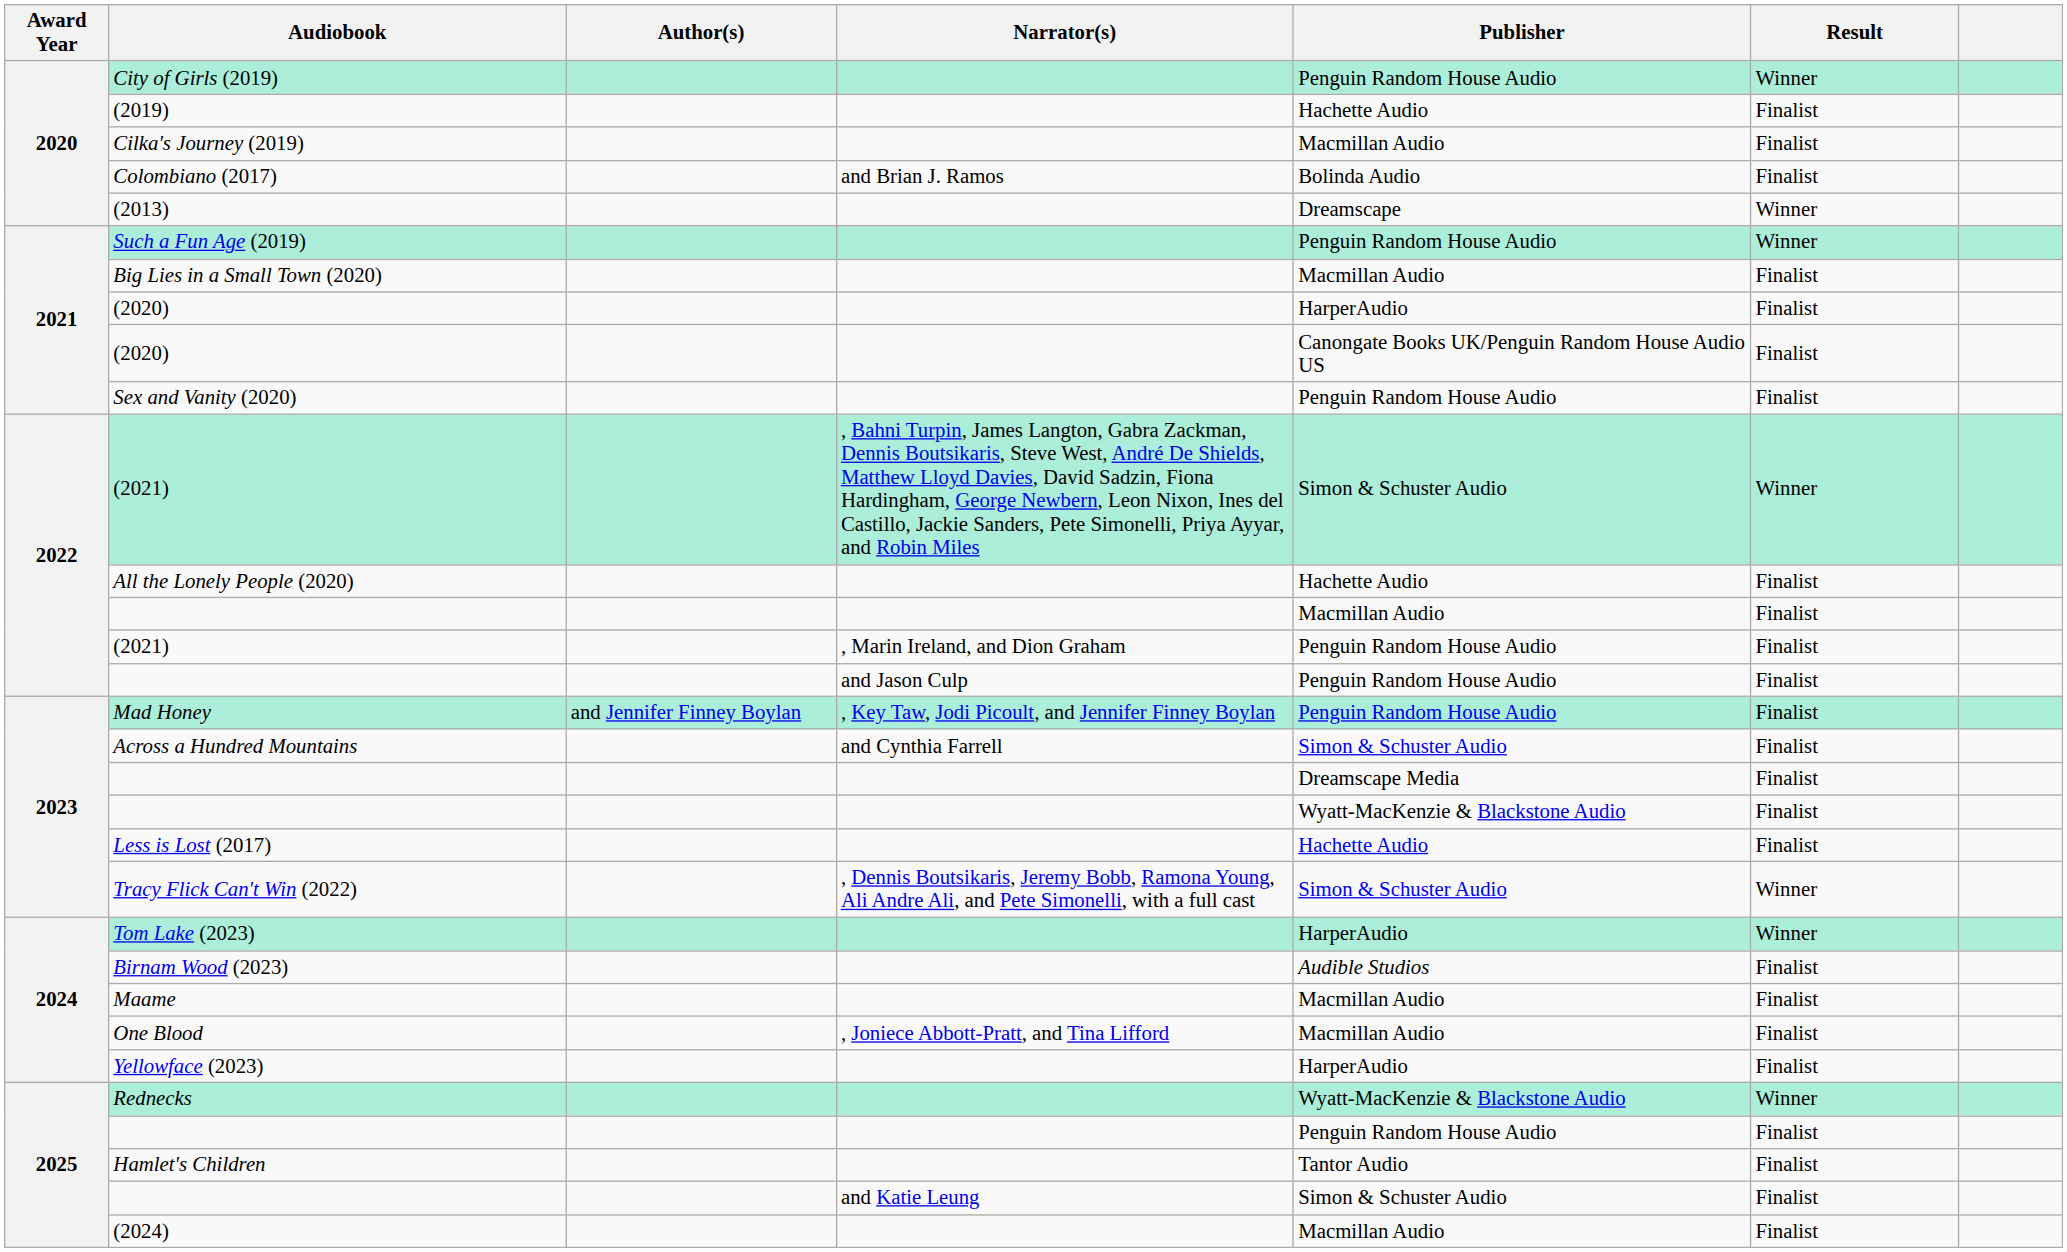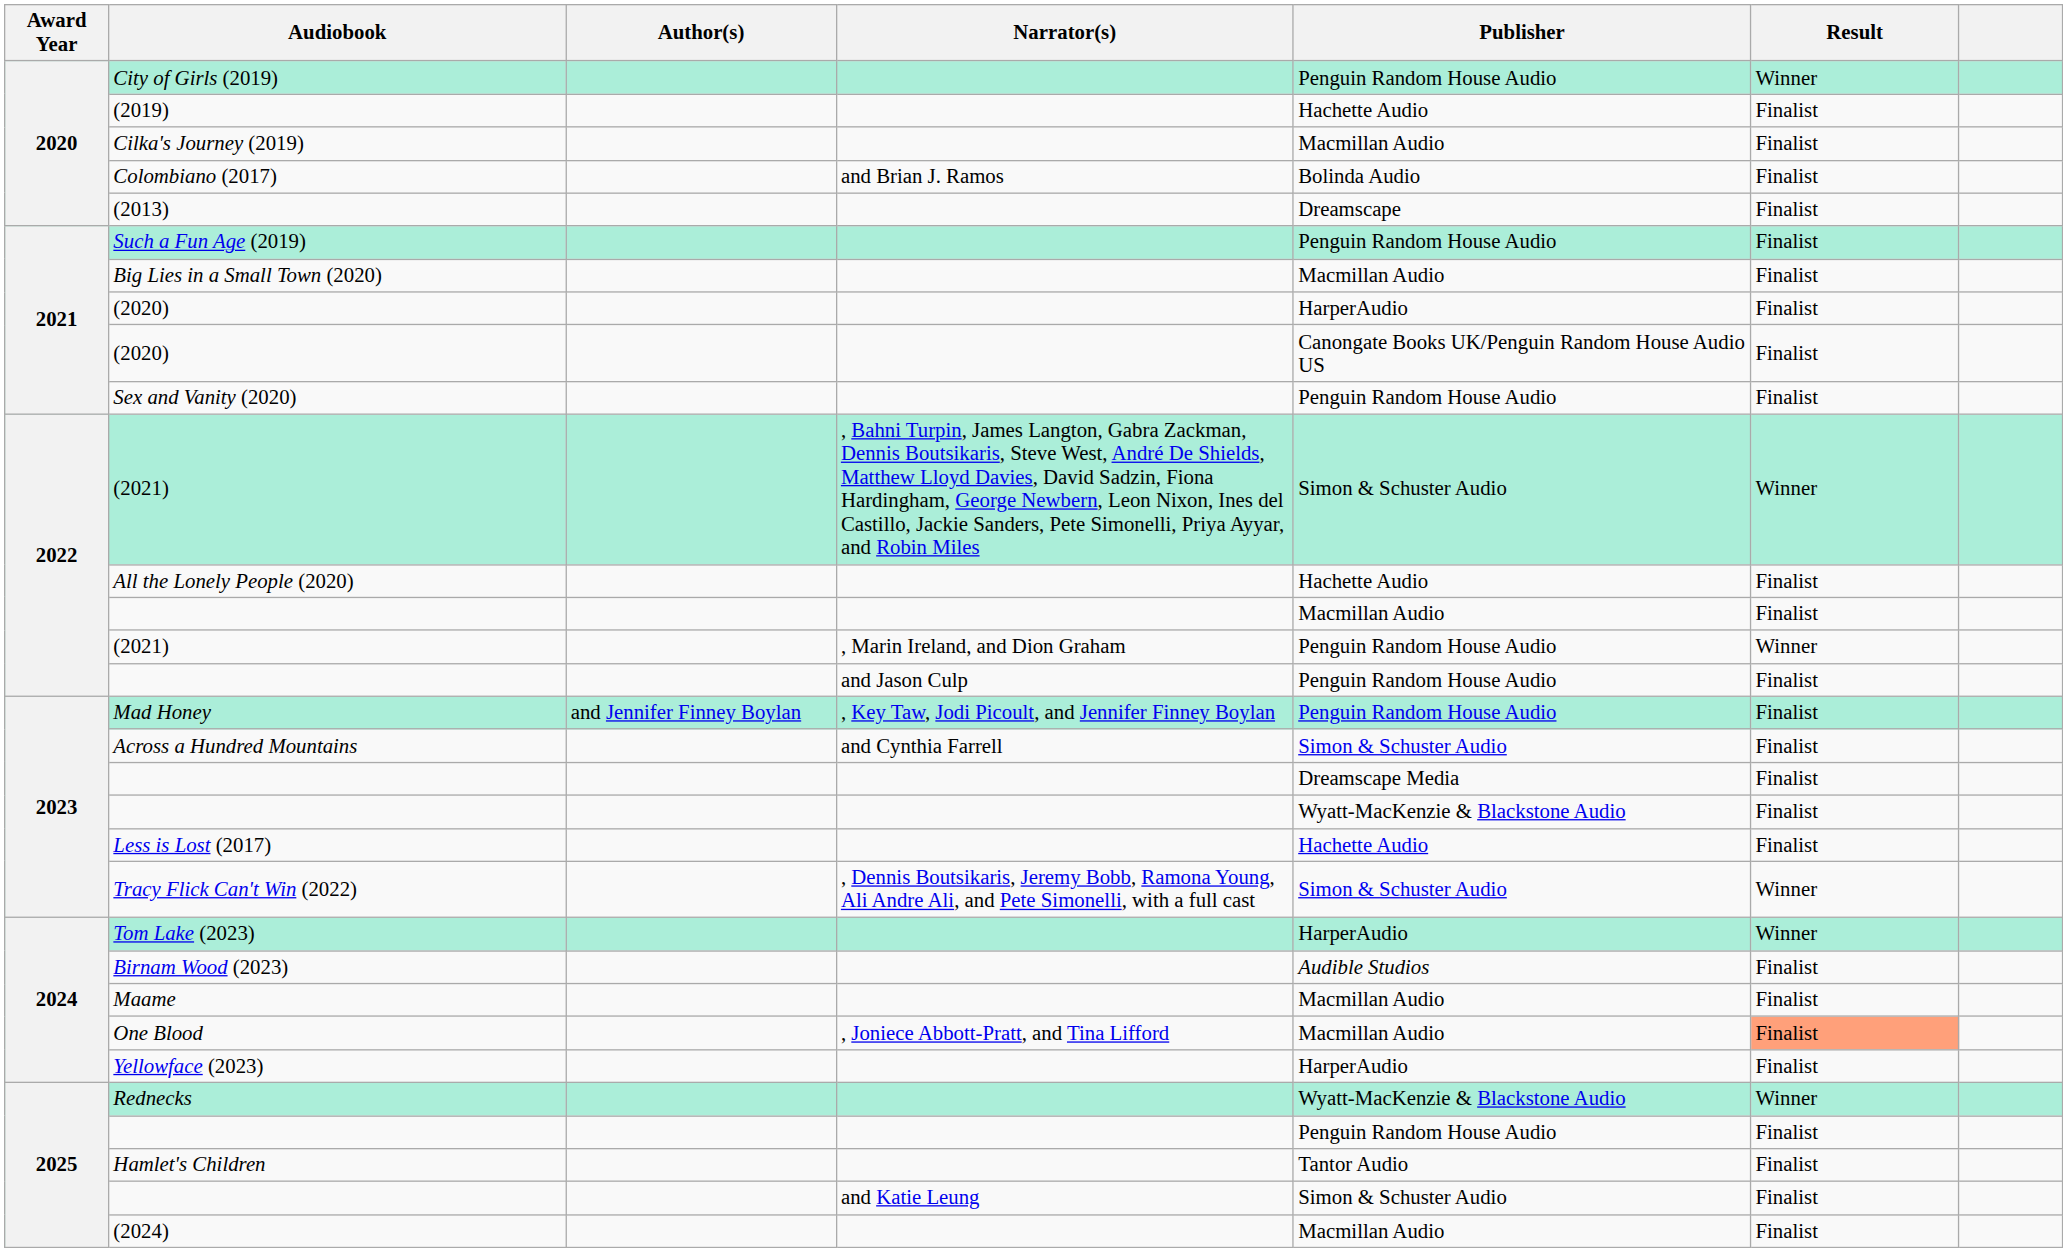 <table class="wikitable sortable mw-collapsible" style="width:100%">
 <tr>
 <th scope="col" style=width:5%>Award Year</th>
 <th scope="col" style=width:22%>Audiobook</th>
 <th scope="col" style=width:13%>Author(s)</th>
 <th scope="col" style=width:22%>Narrator(s)</th>
 <th scope="col" style=width:22%>Publisher</th>
 <th scope="col" style=width:10%>Result</th>
 <th scope="col" style=width:5%></th>
 </tr>
 <tr style="background:#ABEED9">
 <th rowspan="5">2020<br></th>
 <td><em>City of Girls</em> (2019)</td>
 <td></td>
 <td></td>
 <td>Penguin Random House Audio</td>
 <td>Winner</td>
 <td></td>
 </tr>
 <tr>
 <td><em></em> (2019)</td>
 <td></td>
 <td></td>
 <td>Hachette Audio</td>
 <td>Finalist</td>
 <td></td>
 </tr>
 <tr>
 <td><em>Cilka's Journey</em> (2019)</td>
 <td></td>
 <td></td>
 <td>Macmillan Audio</td>
 <td>Finalist</td>
 <td></td>
 </tr>
 <tr>
 <td><em>Colombiano</em> (2017)</td>
 <td></td>
 <td> and Brian J. Ramos</td>
 <td>Bolinda Audio</td>
 <td>Finalist</td>
 <td></td>
 </tr>
 <tr>
 <td><em></em> (2013)</td>
 <td></td>
 <td></td>
 <td>Dreamscape</td>
-<td>Winner</td>
+<td>Finalist</td>
 <td></td>
 </tr>
 <tr style="background:#ABEED9">
 <th rowspan="5">2021<br></th>
 <td><em><a href='#'>Such a Fun Age</a></em> (2019)</td>
 <td></td>
 <td></td>
 <td>Penguin Random House Audio</td>
-<td>Winner</td>
+<td>Finalist</td>
 <td></td>
 </tr>
 <tr>
 <td><em>Big Lies in a Small Town</em> (2020)</td>
 <td></td>
 <td></td>
 <td>Macmillan Audio</td>
 <td>Finalist</td>
 <td></td>
 </tr>
 <tr>
 <td><em></em> (2020)</td>
 <td></td>
 <td></td>
 <td>HarperAudio</td>
 <td>Finalist</td>
 <td></td>
 </tr>
 <tr>
 <td><em></em> (2020)</td>
 <td></td>
 <td></td>
 <td>Canongate Books UK/Penguin Random House Audio US</td>
 <td>Finalist</td>
 <td></td>
 </tr>
 <tr>
 <td><em>Sex and Vanity</em> (2020)</td>
 <td></td>
 <td></td>
 <td>Penguin Random House Audio</td>
 <td>Finalist</td>
 <td></td>
 </tr>
 <tr style="background:#ABEED9">
 <th rowspan="5">2022<br></th>
 <td><em></em> (2021)</td>
 <td></td>
 <td>, <a href='#'>Bahni Turpin</a>, James Langton, Gabra Zackman, <a href='#'>Dennis Boutsikaris</a>, Steve West, <a href='#'>André De Shields</a>, <a href='#'>Matthew Lloyd Davies</a>, David Sadzin, Fiona Hardingham, <a href='#'>George Newbern</a>, Leon Nixon, Ines del Castillo, Jackie Sanders, Pete Simonelli, Priya Ayyar, and <a href='#'>Robin Miles</a></td>
 <td>Simon & Schuster Audio</td>
 <td>Winner</td>
 <td></td>
 </tr>
 <tr>
 <td><em>All the Lonely People</em> (2020)</td>
 <td></td>
 <td></td>
 <td>Hachette Audio</td>
 <td>Finalist</td>
 <td></td>
 </tr>
 <tr>
 <td><em></em></td>
 <td></td>
 <td></td>
 <td>Macmillan Audio</td>
 <td>Finalist</td>
 <td></td>
 </tr>
 <tr>
 <td><em></em> (2021)</td>
 <td></td>
 <td>, Marin Ireland, and Dion Graham</td>
 <td>Penguin Random House Audio</td>
-<td>Finalist</td>
+<td>Winner</td>
 <td></td>
 </tr>
 <tr>
 <td><em></em></td>
 <td></td>
 <td> and Jason Culp</td>
 <td>Penguin Random House Audio</td>
 <td>Finalist</td>
 <td></td>
 </tr>
 <tr style="background:#ABEED9">
 <th rowspan="6">2023<br></th>
 <td><em>Mad Honey</em></td>
 <td> and <a href='#'>Jennifer Finney Boylan</a></td>
 <td>, <a href='#'>Key Taw</a>, <a href='#'>Jodi Picoult</a>, and <a href='#'>Jennifer Finney Boylan</a></td>
 <td><a href='#'>Penguin Random House Audio</a></td>
 <td>Finalist</td>
 <td></td>
 </tr>
 <tr>
 <td><em>Across a Hundred Mountains</em></td>
 <td></td>
 <td> and Cynthia Farrell</td>
 <td><a href='#'>Simon & Schuster Audio</a></td>
 <td>Finalist</td>
 <td></td>
 </tr>
 <tr>
 <td></td>
 <td></td>
 <td></td>
 <td>Dreamscape Media</td>
 <td>Finalist</td>
 <td></td>
 </tr>
 <tr>
 <td></td>
 <td></td>
 <td></td>
 <td>Wyatt-MacKenzie & <a href='#'>Blackstone Audio</a></td>
 <td>Finalist</td>
 <td></td>
 </tr>
 <tr>
 <td><em><a href='#'>Less is Lost</a></em> (2017)</td>
 <td></td>
 <td></td>
 <td><a href='#'>Hachette Audio</a></td>
 <td>Finalist</td>
 <td></td>
 </tr>
 <tr>
 <td><em><a href='#'>Tracy Flick Can't Win</a></em> (2022)</td>
 <td></td>
 <td>, <a href='#'>Dennis Boutsikaris</a>, <a href='#'>Jeremy Bobb</a>, <a href='#'>Ramona Young</a>, <a href='#'>Ali Andre Ali</a>, and <a href='#'>Pete Simonelli</a>, with a full cast</td>
 <td><a href='#'>Simon & Schuster Audio</a></td>
 <td>Winner</td>
 <td></td>
 </tr>
 <tr style="background:#ABEED9">
 <th rowspan="5">2024<br></th>
 <td><em><a href='#'>Tom Lake</a></em> (2023)</td>
 <td></td>
 <td></td>
 <td>HarperAudio</td>
 <td>Winner</td>
 <td></td>
 </tr>
 <tr>
 <td><em><a href='#'>Birnam Wood</a></em> (2023)</td>
 <td></td>
 <td></td>
 <td><em>Audible Studios</em></td>
 <td>Finalist</td>
 <td></td>
 </tr>
 <tr>
 <td><em>Maame</em></td>
 <td></td>
 <td></td>
 <td>Macmillan Audio</td>
 <td>Finalist</td>
 <td></td>
 </tr>
 <tr>
 <td><em>One Blood</em></td>
 <td></td>
 <td>, <a href='#'>Joniece Abbott-Pratt</a>, and <a href='#'>Tina Lifford</a></td>
 <td>Macmillan Audio</td>
-<td>Finalist</td>
+<td style="background: lightsalmon;">Finalist</td>
 <td></td>
 </tr>
 <tr>
 <td><a href='#'><em>Yellowface</em></a> (2023)</td>
 <td></td>
 <td></td>
 <td>HarperAudio</td>
 <td>Finalist</td>
 <td></td>
 </tr>
 <tr style="background:#ABEED9">
 <th rowspan="5">2025<br></th>
 <td><em>Rednecks</em></td>
 <td></td>
 <td></td>
 <td>Wyatt-MacKenzie & <a href='#'>Blackstone Audio</a></td>
 <td>Winner</td>
 <td></td>
 </tr>
 <tr>
 <td><em></em></td>
 <td></td>
 <td></td>
 <td>Penguin Random House Audio</td>
 <td>Finalist</td>
 <td></td>
 </tr>
 <tr>
 <td><em>Hamlet's Children</em></td>
 <td></td>
 <td></td>
 <td>Tantor Audio</td>
 <td>Finalist</td>
 <td></td>
 </tr>
 <tr>
 <td><em></em></td>
 <td></td>
 <td> and <a href='#'>Katie Leung</a></td>
 <td>Simon & Schuster Audio</td>
 <td>Finalist</td>
 <td></td>
 </tr>
 <tr>
 <td><em></em> (2024)</td>
 <td></td>
 <td></td>
 <td>Macmillan Audio</td>
 <td>Finalist</td>
 <td></td>
 </tr>
 </table>
